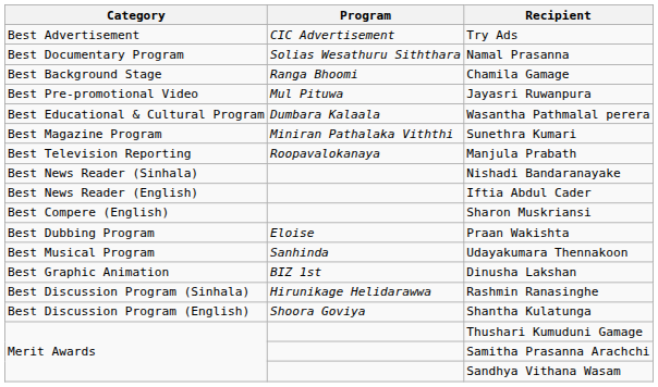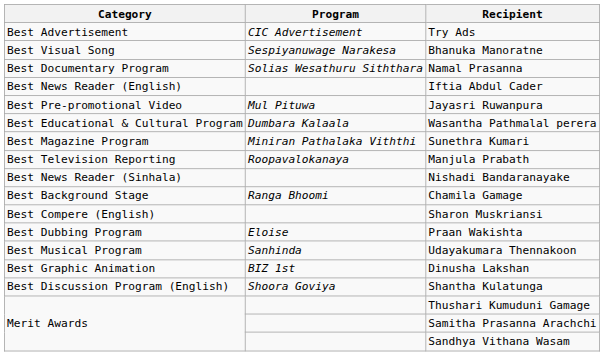 <table class="wikitable plainrowheaders sortable">
 <tr>
 <th scope="col">Category</th>
 <th scope="col">Program</th>
 <th scope="col">Recipient</th>
 </tr>
 <tr>
 <td>Best Advertisement</td>
 <td><em>CIC Advertisement</em></td>
 <td>Try Ads</td>
 </tr>
 <tr>
+<td>Best Visual Song</td>
+<td><em>Sespiyanuwage Narakesa</em></td>
+<td>Bhanuka Manoratne</td>
+</tr>
+<tr>
 <td>Best Documentary Program</td>
 <td><em>Solias Wesathuru Siththara</em></td>
 <td>Namal Prasanna</td>
 </tr>
 <tr>
-<td>Best Background Stage</td>
-<td><em>Ranga Bhoomi</em></td>
-<td>Chamila Gamage</td>
+<td>Best News Reader (English)</td>
+<td></td>
+<td>Iftia Abdul Cader</td>
 </tr>
 <tr>
 <td>Best Pre-promotional Video</td>
 <td><em>Mul Pituwa</em></td>
 <td>Jayasri Ruwanpura</td>
 </tr>
 <tr>
 <td>Best Educational & Cultural Program</td>
 <td><em>Dumbara Kalaala</em></td>
 <td>Wasantha Pathmalal perera</td>
 </tr>
 <tr>
 <td>Best Magazine Program</td>
 <td><em>Miniran Pathalaka Viththi</em></td>
 <td>Sunethra Kumari</td>
 </tr>
 <tr>
 <td>Best Television Reporting</td>
 <td><em>Roopavalokanaya</em></td>
 <td>Manjula Prabath</td>
 </tr>
 <tr>
 <td>Best News Reader (Sinhala)</td>
 <td></td>
 <td>Nishadi Bandaranayake</td>
 </tr>
 <tr>
-<td>Best News Reader (English)</td>
-<td></td>
-<td>Iftia Abdul Cader</td>
+<td>Best Background Stage</td>
+<td><em>Ranga Bhoomi</em></td>
+<td>Chamila Gamage</td>
 </tr>
 <tr>
 <td>Best Compere (English)</td>
 <td></td>
 <td>Sharon Muskriansi</td>
 </tr>
 <tr>
 <td>Best Dubbing Program</td>
 <td><em>Eloise</em></td>
 <td>Praan Wakishta</td>
 </tr>
 <tr>
 <td>Best Musical Program</td>
 <td><em>Sanhinda</em></td>
 <td>Udayakumara Thennakoon</td>
 </tr>
 <tr>
 <td>Best Graphic Animation</td>
 <td><em>BIZ 1st</em></td>
 <td>Dinusha Lakshan</td>
 </tr>
 <tr>
-<td>Best Discussion Program (Sinhala)</td>
-<td><em>Hirunikage Helidarawwa</em></td>
-<td>Rashmin Ranasinghe</td>
-</tr>
-<tr>
 <td>Best Discussion Program (English)</td>
 <td><em>Shoora Goviya</em></td>
 <td>Shantha Kulatunga</td>
 </tr>
 <tr>
 <td rowspan=3>Merit Awards</td>
 <td></td>
 <td>Thushari Kumuduni Gamage</td>
 </tr>
 <tr>
 <td></td>
 <td>Samitha Prasanna Arachchi</td>
 </tr>
 <tr>
 <td></td>
 <td>Sandhya Vithana Wasam</td>
 </tr>
 </table>
